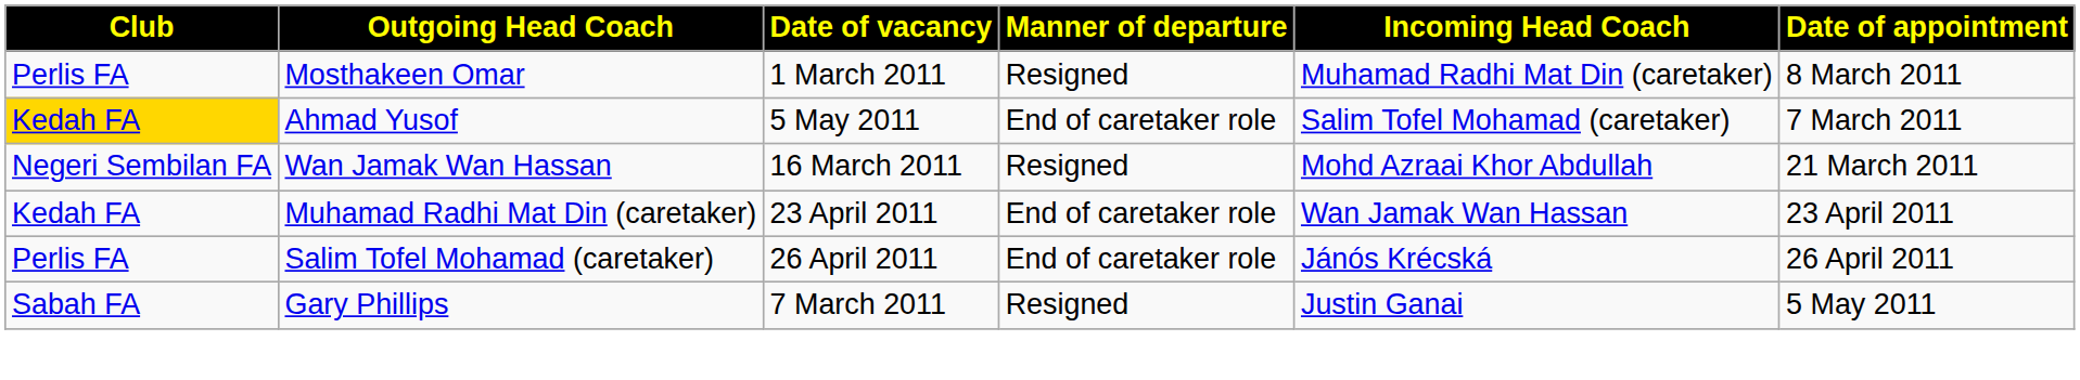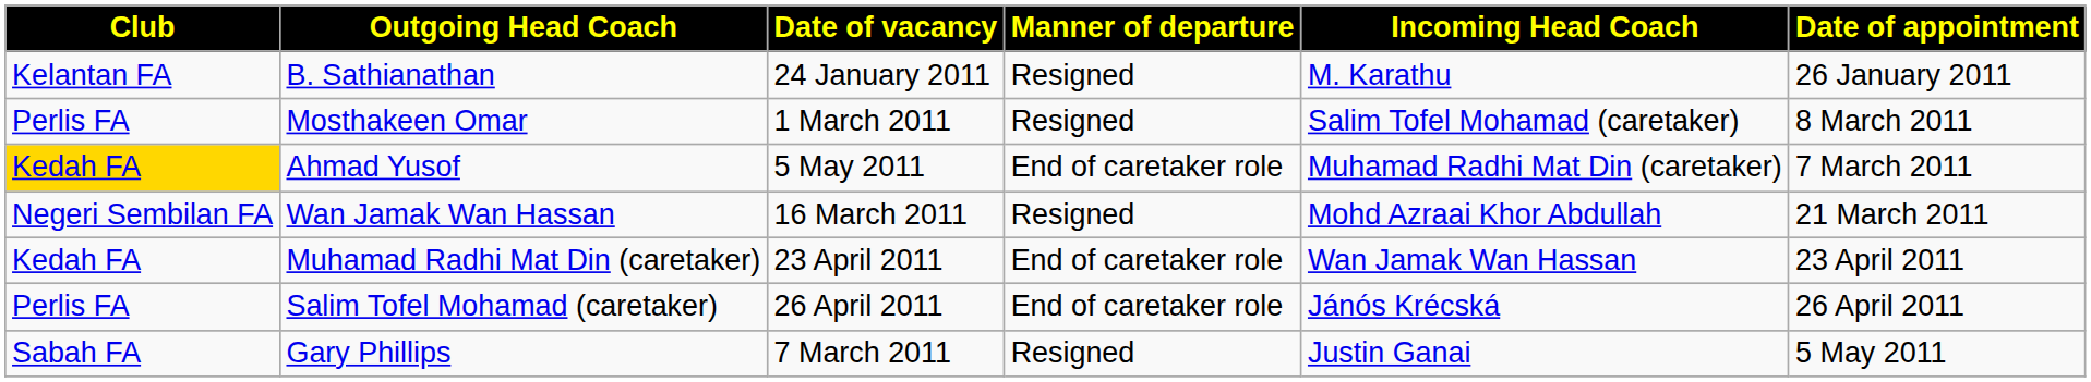 <table class="wikitable">
 <tr>
 <th style="background:black; color:yellow;">Club</th>
 <th style="background:black; color:yellow;">Outgoing Head Coach</th>
 <th style="background:black; color:yellow;">Date of vacancy</th>
 <th style="background:black; color:yellow;">Manner of departure</th>
 <th style="background:black; color:yellow;">Incoming Head Coach</th>
 <th style="background:black; color:yellow;">Date of appointment</th>
 </tr>
 <tr>
+<td><a href='#'>Kelantan FA</a></td>
+<td> <a href='#'>B. Sathianathan</a></td>
+<td>24 January 2011</td>
+<td>Resigned</td>
+<td> <a href='#'>M. Karathu</a></td>
+<td>26 January 2011</td>
+</tr>
+<tr>
 <td><a href='#'>Perlis FA</a></td>
 <td> <a href='#'>Mosthakeen Omar</a></td>
 <td>1 March 2011</td>
 <td>Resigned</td>
-<td> <a href='#'>Muhamad Radhi Mat Din</a> (caretaker)</td>
+<td> <a href='#'>Salim Tofel Mohamad</a> (caretaker)</td>
 <td>8 March 2011</td>
 </tr>
 <tr>
 <td style="background: gold;"><a href='#'>Kedah FA</a></td>
 <td> <a href='#'>Ahmad Yusof</a></td>
 <td>5 May 2011</td>
 <td>End of caretaker role</td>
-<td> <a href='#'>Salim Tofel Mohamad</a> (caretaker)</td>
+<td> <a href='#'>Muhamad Radhi Mat Din</a> (caretaker)</td>
 <td>7 March 2011</td>
 </tr>
 <tr>
 <td><a href='#'>Negeri Sembilan FA</a></td>
 <td> <a href='#'>Wan Jamak Wan Hassan</a></td>
 <td>16 March 2011</td>
 <td>Resigned</td>
 <td> <a href='#'>Mohd Azraai Khor Abdullah</a></td>
 <td>21 March 2011</td>
 </tr>
 <tr>
 <td><a href='#'>Kedah FA</a></td>
 <td> <a href='#'>Muhamad Radhi Mat Din</a> (caretaker)</td>
 <td>23 April 2011</td>
 <td>End of caretaker role</td>
 <td> <a href='#'>Wan Jamak Wan Hassan</a></td>
 <td>23 April 2011</td>
 </tr>
 <tr>
 <td><a href='#'>Perlis FA</a></td>
 <td> <a href='#'>Salim Tofel Mohamad</a> (caretaker)</td>
 <td>26 April 2011</td>
 <td>End of caretaker role</td>
 <td> <a href='#'>Jánós Krécská</a></td>
 <td>26 April 2011</td>
 </tr>
 <tr>
 <td><a href='#'>Sabah FA</a></td>
 <td> <a href='#'>Gary Phillips</a></td>
 <td>7 March 2011</td>
 <td>Resigned</td>
 <td> <a href='#'>Justin Ganai</a></td>
 <td>5 May 2011</td>
 </tr>
 </table>
